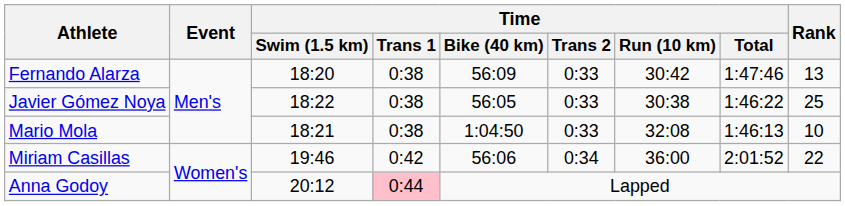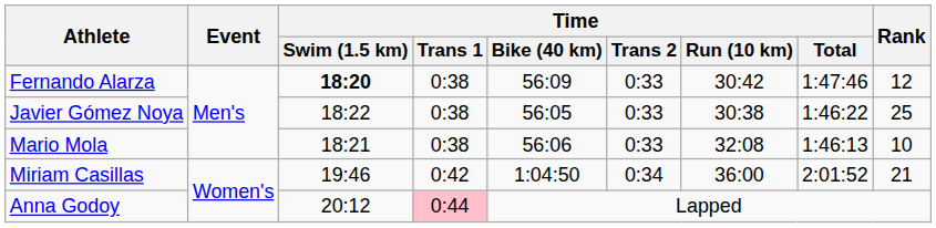 <table class="wikitable" style="font-size:90%">
 <tr>
 <th rowspan=2>Athlete</th>
 <th rowspan=2>Event</th>
 <th colspan=6>Time</th>
 <th rowspan=2>Rank</th>
 </tr>
 <tr style="font-size:95%">
 <th>Swim (1.5 km)</th>
 <th>Trans 1</th>
 <th>Bike (40 km)</th>
 <th>Trans 2</th>
 <th>Run (10 km)</th>
 <th>Total</th>
 </tr>
 <tr align=center>
 <td align=left><a href='#'>Fernando Alarza</a></td>
 <td align=left rowspan=3><a href='#'>Men's</a></td>
-<td>18:20</td>
+<td><strong>18:20</strong></td>
 <td>0:38</td>
 <td>56:09</td>
 <td>0:33</td>
 <td>30:42</td>
 <td>1:47:46</td>
-<td>13</td>
+<td>12</td>
 </tr>
 <tr align=center>
 <td align=left><a href='#'>Javier Gómez Noya</a></td>
 <td>18:22</td>
 <td>0:38</td>
 <td>56:05</td>
 <td>0:33</td>
 <td>30:38</td>
 <td>1:46:22</td>
 <td>25</td>
 </tr>
 <tr align=center>
 <td align=left><a href='#'>Mario Mola</a></td>
 <td>18:21</td>
 <td>0:38</td>
-<td>1:04:50</td>
+<td>56:06</td>
 <td>0:33</td>
 <td>32:08</td>
 <td>1:46:13</td>
 <td>10</td>
 </tr>
 <tr align=center>
 <td align=left><a href='#'>Miriam Casillas</a></td>
 <td align=left rowspan=2><a href='#'>Women's</a></td>
 <td>19:46</td>
 <td>0:42</td>
-<td>56:06</td>
+<td>1:04:50</td>
 <td>0:34</td>
 <td>36:00</td>
 <td>2:01:52</td>
-<td>22</td>
+<td>21</td>
 </tr>
 <tr align=center>
 <td align=left><a href='#'>Anna Godoy</a></td>
 <td>20:12</td>
 <td style="background: pink;">0:44</td>
 <td colspan=5>Lapped</td>
 </tr>
 </table>
